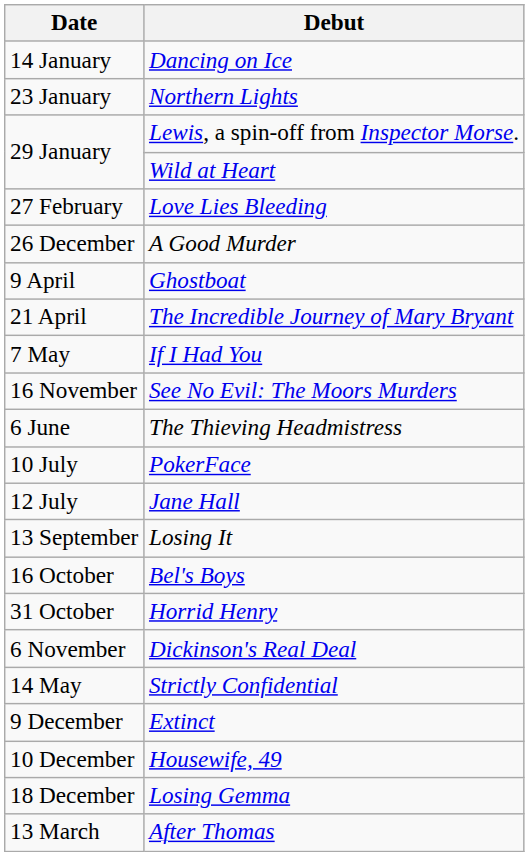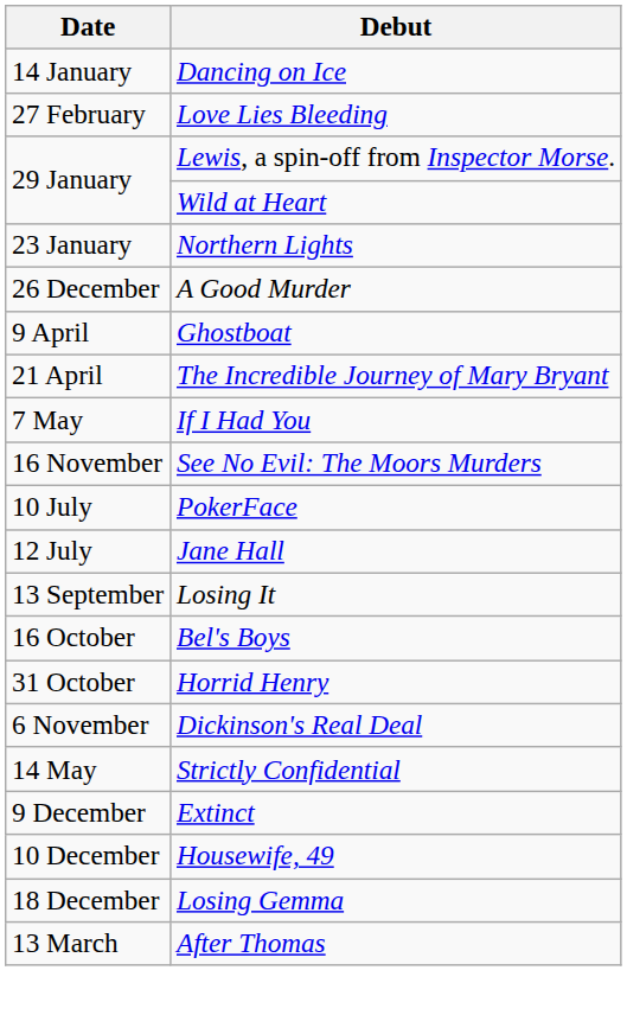 <table class="wikitable">
 <tr>
 <th>Date</th>
 <th>Debut</th>
 </tr>
 <tr>
 <td>14 January</td>
 <td><em><a href='#'>Dancing on Ice</a></em></td>
 </tr>
 <tr>
-<td>23 January</td>
-<td><em><a href='#'>Northern Lights</a></em></td>
+<td>27 February</td>
+<td><em><a href='#'>Love Lies Bleeding</a></em></td>
 </tr>
 <tr>
 <td rowspan=2>29 January</td>
 <td><em><a href='#'>Lewis</a></em>, a spin-off from <em><a href='#'>Inspector Morse</a></em>.</td>
 </tr>
 <tr>
 <td><em><a href='#'>Wild at Heart</a></em></td>
 </tr>
 <tr>
-<td>27 February</td>
-<td><em><a href='#'>Love Lies Bleeding</a></em></td>
+<td>23 January</td>
+<td><em><a href='#'>Northern Lights</a></em></td>
 </tr>
 <tr>
 <td>26 December</td>
 <td><em>A Good Murder</em></td>
 </tr>
 <tr>
 <td>9 April</td>
 <td><em><a href='#'>Ghostboat</a></em></td>
 </tr>
 <tr>
 <td>21 April</td>
 <td><em><a href='#'>The Incredible Journey of Mary Bryant</a></em></td>
 </tr>
 <tr>
 <td>7 May</td>
 <td><em><a href='#'>If I Had You</a></em></td>
 </tr>
 <tr>
 <td>16 November</td>
 <td><em><a href='#'>See No Evil: The Moors Murders</a></em></td>
-</tr>
-<tr>
-<td>6 June</td>
-<td><em>The Thieving Headmistress</em></td>
 </tr>
 <tr>
 <td>10 July</td>
 <td><em><a href='#'>PokerFace</a></em></td>
 </tr>
 <tr>
 <td>12 July</td>
 <td><em><a href='#'>Jane Hall</a></em></td>
 </tr>
 <tr>
 <td>13 September</td>
 <td><em>Losing It</em></td>
 </tr>
 <tr>
 <td>16 October</td>
 <td><em><a href='#'>Bel's Boys</a></em></td>
 </tr>
 <tr>
 <td>31 October</td>
 <td><em><a href='#'>Horrid Henry</a></em></td>
 </tr>
 <tr>
 <td>6 November</td>
 <td><em><a href='#'>Dickinson's Real Deal</a></em></td>
 </tr>
 <tr>
 <td>14 May</td>
 <td><em><a href='#'>Strictly Confidential</a></em></td>
 </tr>
 <tr>
 <td>9 December</td>
 <td><em><a href='#'>Extinct</a></em></td>
 </tr>
 <tr>
 <td>10 December</td>
 <td><em><a href='#'>Housewife, 49</a></em></td>
 </tr>
 <tr>
 <td>18 December</td>
 <td><em><a href='#'>Losing Gemma</a></em></td>
 </tr>
 <tr>
 <td>13 March</td>
 <td><em><a href='#'>After Thomas</a></em></td>
 </tr>
 </table>
